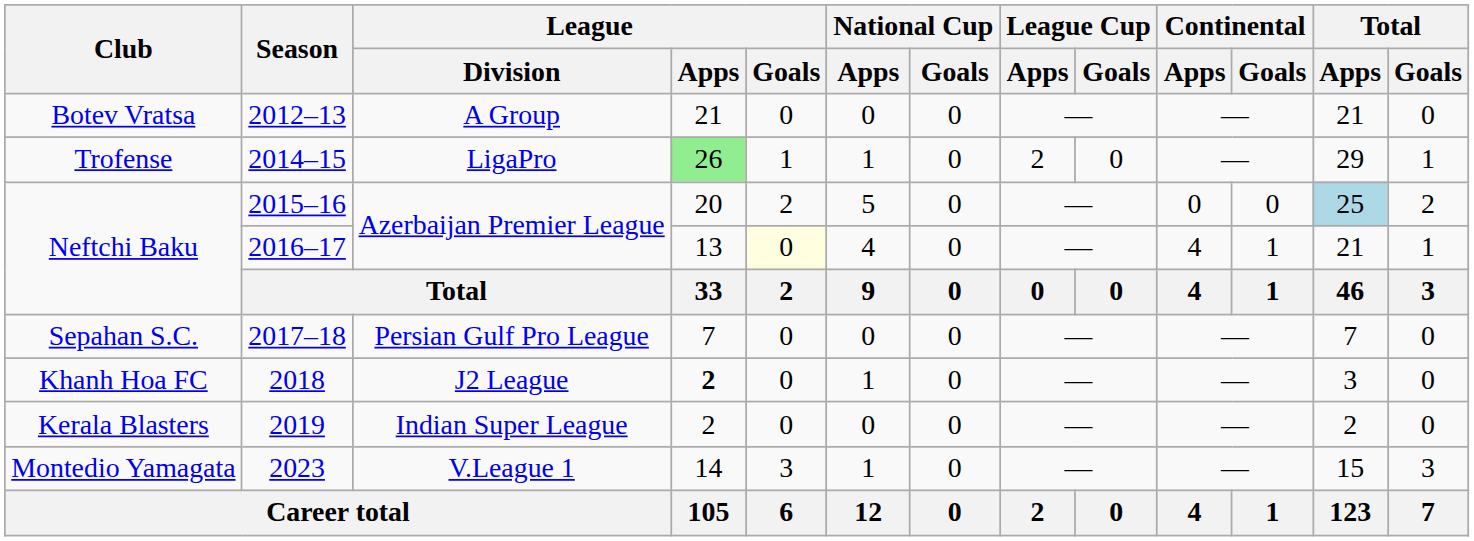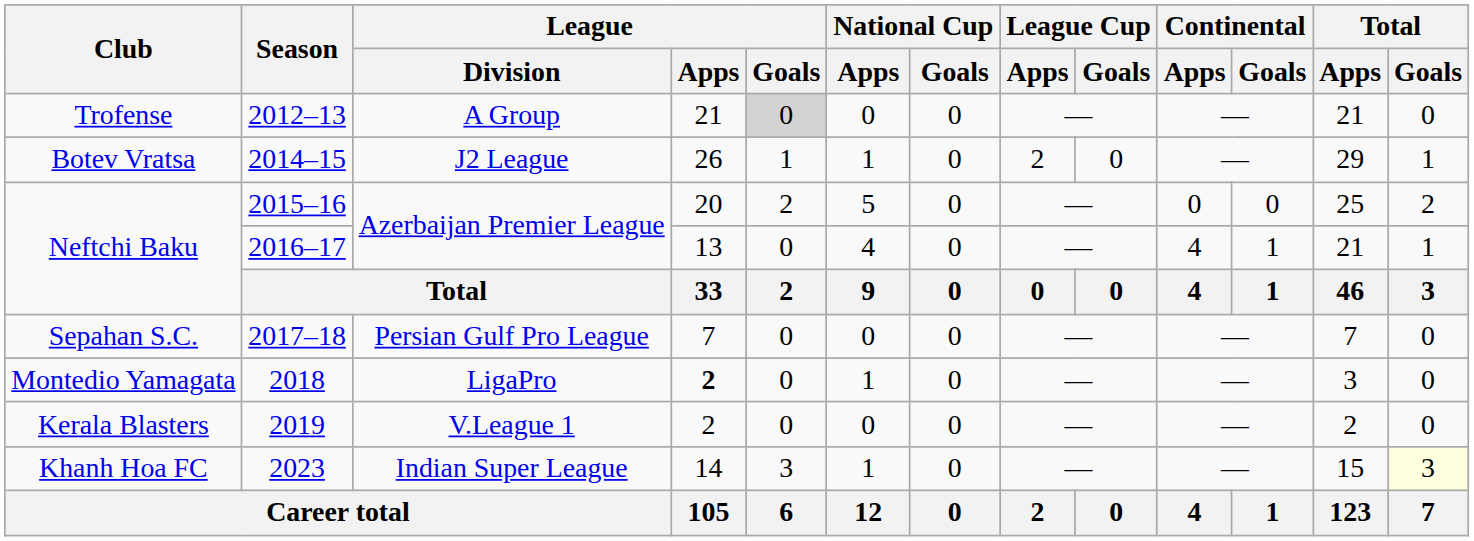 <table class="wikitable" style="text-align: center;">
 <tr>
 <th rowspan="2">Club</th>
 <th rowspan="2">Season</th>
 <th colspan="3">League</th>
 <th colspan="2">National Cup</th>
 <th colspan="2">League Cup</th>
 <th colspan="2">Continental</th>
 <th colspan="2">Total</th>
 </tr>
 <tr>
 <th>Division</th>
 <th>Apps</th>
 <th>Goals</th>
 <th>Apps</th>
 <th>Goals</th>
 <th>Apps</th>
 <th>Goals</th>
 <th>Apps</th>
 <th>Goals</th>
 <th>Apps</th>
 <th>Goals</th>
 </tr>
 <tr>
-<td valign="center"><a href='#'>Botev Vratsa</a></td>
+<td valign="center"><a href='#'>Trofense</a></td>
 <td><a href='#'>2012–13</a></td>
 <td><a href='#'>A Group</a></td>
 <td>21</td>
-<td>0</td>
+<td style="background: lightgrey;">0</td>
 <td>0</td>
 <td>0</td>
 <td colspan="2">—</td>
 <td colspan="2">—</td>
 <td>21</td>
 <td>0</td>
 </tr>
 <tr>
-<td valign="center"><a href='#'>Trofense</a></td>
+<td valign="center"><a href='#'>Botev Vratsa</a></td>
 <td><a href='#'>2014–15</a></td>
-<td><a href='#'>LigaPro</a></td>
-<td style="background: lightgreen;">26</td>
+<td><a href='#'>J2 League</a></td>
+<td>26</td>
 <td>1</td>
 <td>1</td>
 <td>0</td>
 <td>2</td>
 <td>0</td>
 <td colspan="2">—</td>
 <td>29</td>
 <td>1</td>
 </tr>
 <tr>
 <td rowspan="3" valign="center"><a href='#'>Neftchi Baku</a></td>
 <td><a href='#'>2015–16</a></td>
 <td rowspan="2" valign="center"><a href='#'>Azerbaijan Premier League</a></td>
 <td>20</td>
 <td>2</td>
 <td>5</td>
 <td>0</td>
 <td colspan="2">—</td>
 <td>0</td>
 <td>0</td>
-<td style="background: lightblue;">25</td>
+<td>25</td>
 <td>2</td>
 </tr>
 <tr>
 <td><a href='#'>2016–17</a></td>
 <td>13</td>
-<td style="background: lightyellow;">0</td>
+<td>0</td>
 <td>4</td>
 <td>0</td>
 <td colspan="2">—</td>
 <td>4</td>
 <td>1</td>
 <td>21</td>
 <td>1</td>
 </tr>
 <tr>
 <th colspan="2">Total</th>
 <th>33</th>
 <th>2</th>
 <th>9</th>
 <th>0</th>
 <th>0</th>
 <th>0</th>
 <th>4</th>
 <th>1</th>
 <th>46</th>
 <th>3</th>
 </tr>
 <tr>
 <td valign="center"><a href='#'>Sepahan S.C.</a></td>
 <td><a href='#'>2017–18</a></td>
 <td><a href='#'>Persian Gulf Pro League</a></td>
 <td>7</td>
 <td>0</td>
 <td>0</td>
 <td>0</td>
 <td colspan="2">—</td>
 <td colspan="2">—</td>
 <td>7</td>
 <td>0</td>
 </tr>
 <tr>
-<td><a href='#'>Khanh Hoa FC</a></td>
+<td valign="center"><a href='#'>Montedio Yamagata</a></td>
 <td><a href='#'>2018</a></td>
-<td><a href='#'>J2 League</a></td>
+<td><a href='#'>LigaPro</a></td>
 <td><strong>2</strong></td>
 <td>0</td>
 <td>1</td>
 <td>0</td>
 <td colspan="2">—</td>
 <td colspan="2">—</td>
 <td>3</td>
 <td>0</td>
 </tr>
 <tr>
 <td valign="center"><a href='#'>Kerala Blasters</a></td>
 <td><a href='#'>2019</a></td>
-<td><a href='#'>Indian Super League</a></td>
+<td><a href='#'>V.League 1</a></td>
 <td>2</td>
 <td>0</td>
 <td>0</td>
 <td>0</td>
 <td colspan="2">—</td>
 <td colspan="2">—</td>
 <td>2</td>
 <td>0</td>
 </tr>
 <tr>
-<td valign="center"><a href='#'>Montedio Yamagata</a></td>
+<td><a href='#'>Khanh Hoa FC</a></td>
 <td><a href='#'>2023</a></td>
-<td><a href='#'>V.League 1</a></td>
+<td><a href='#'>Indian Super League</a></td>
 <td>14</td>
 <td>3</td>
 <td>1</td>
 <td>0</td>
 <td colspan="2">—</td>
 <td colspan="2">—</td>
 <td>15</td>
-<td>3</td>
+<td style="background: lightyellow;">3</td>
 </tr>
 <tr>
 <th colspan="3">Career total</th>
 <th>105</th>
 <th>6</th>
 <th>12</th>
 <th>0</th>
 <th>2</th>
 <th>0</th>
 <th>4</th>
 <th>1</th>
 <th>123</th>
 <th>7</th>
 </tr>
 </table>
